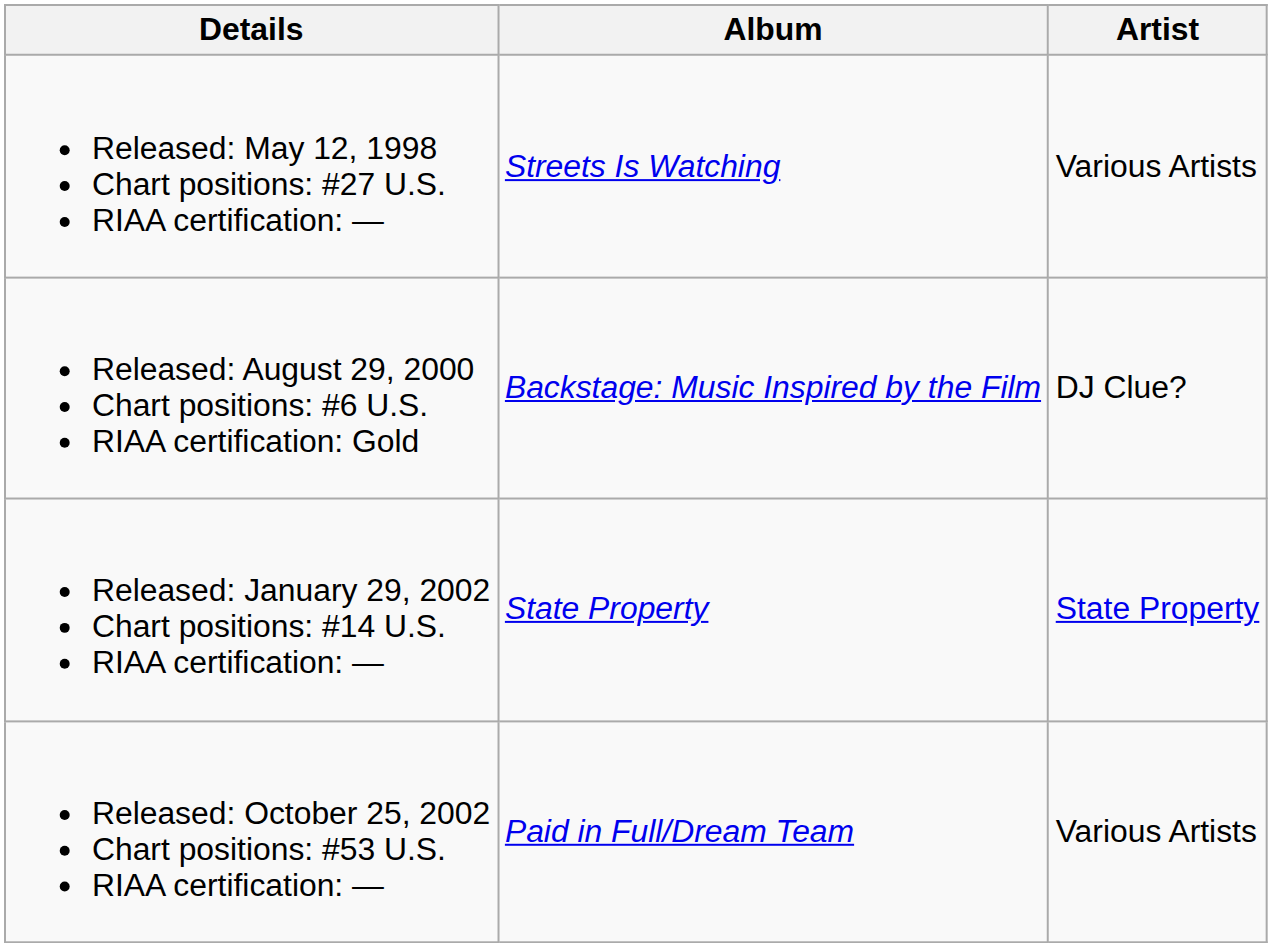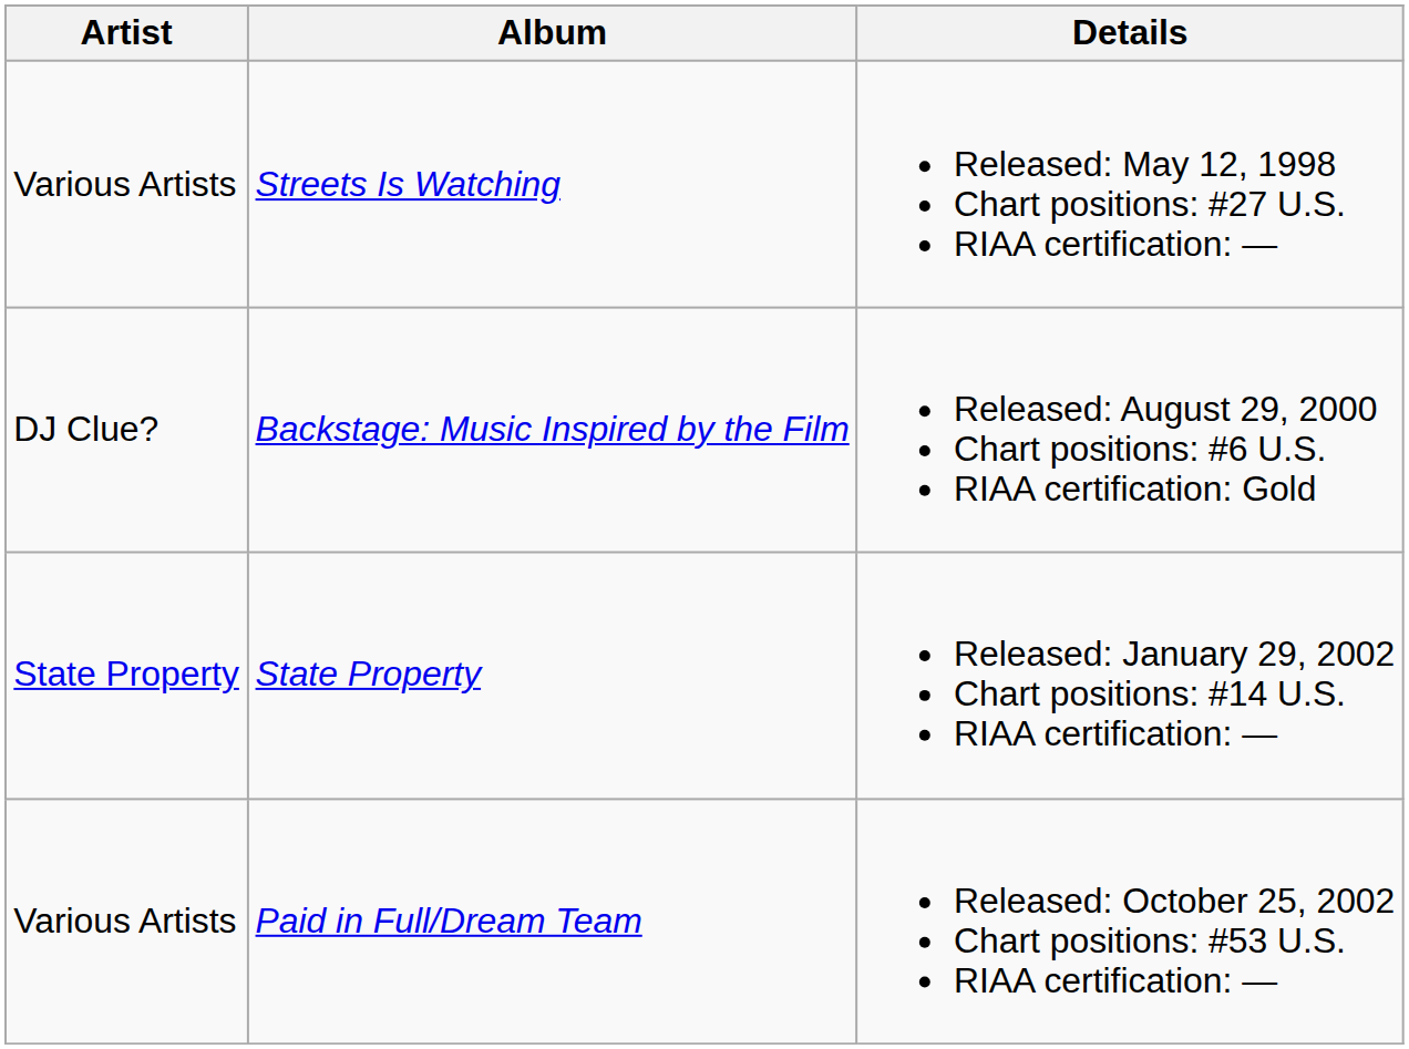 <table class="wikitable sortable">
 <tr>
+<th>Artist</th>
+<th>Album</th>
 <th class="unsortable">Details</th>
-<th>Album</th>
-<th>Artist</th>
 </tr>
 <tr>
+<td>Various Artists</td>
+<td><em><a href='#'>Streets Is Watching</a></em></td>
 <td><br><ul><li>Released: May 12, 1998</li><li>Chart positions: #27 U.S.</li><li>RIAA certification: —</li></ul></td>
-<td><em><a href='#'>Streets Is Watching</a></em></td>
-<td>Various Artists</td>
 </tr>
 <tr>
+<td>DJ Clue?</td>
+<td><em><a href='#'>Backstage: Music Inspired by the Film</a></em></td>
 <td><br><ul><li>Released: August 29, 2000</li><li>Chart positions: #6 U.S.</li><li>RIAA certification: Gold</li></ul></td>
-<td><em><a href='#'>Backstage: Music Inspired by the Film</a></em></td>
-<td>DJ Clue?</td>
 </tr>
 <tr>
+<td><a href='#'>State Property</a></td>
+<td><em><a href='#'>State Property</a></em></td>
 <td><br><ul><li>Released: January 29, 2002</li><li>Chart positions: #14 U.S.</li><li>RIAA certification: —</li></ul></td>
-<td><em><a href='#'>State Property</a></em></td>
-<td><a href='#'>State Property</a></td>
 </tr>
 <tr>
+<td>Various Artists</td>
+<td><em><a href='#'>Paid in Full/Dream Team</a></em></td>
 <td><br><ul><li>Released: October 25, 2002</li><li>Chart positions: #53 U.S.</li><li>RIAA certification: —</li></ul></td>
-<td><em><a href='#'>Paid in Full/Dream Team</a></em></td>
-<td>Various Artists</td>
 </tr>
 </table>
